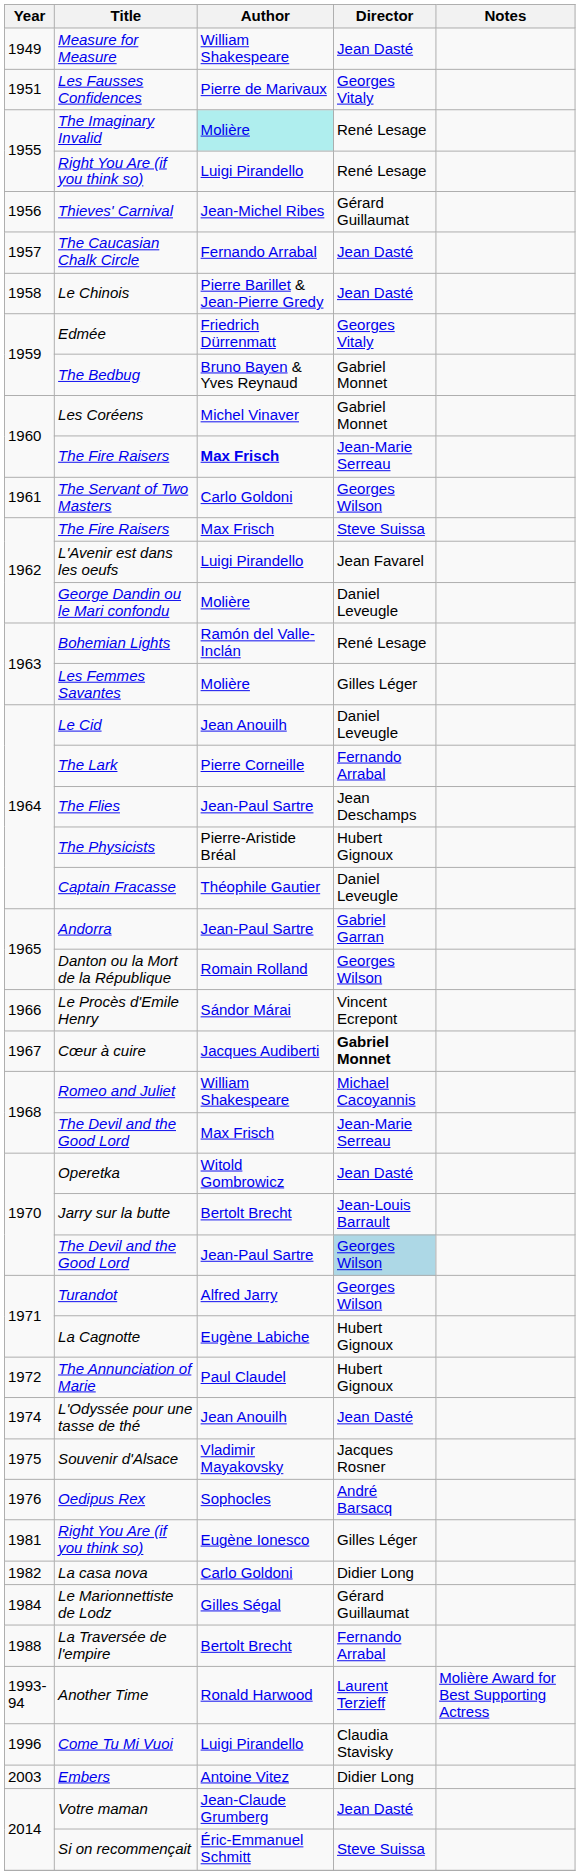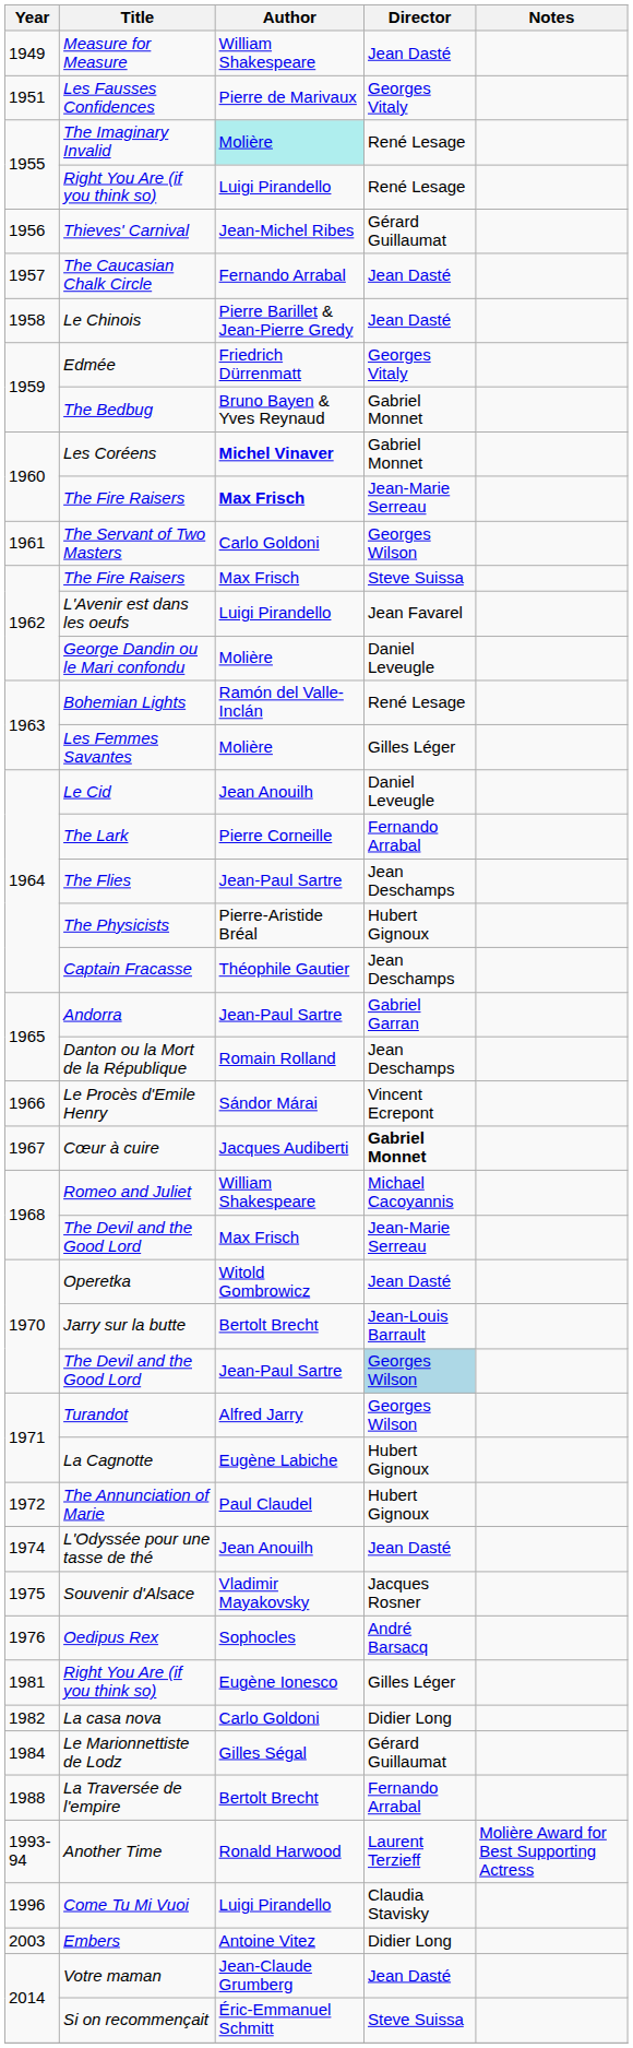 <table class="wikitable">
 <tr>
 <th>Year</th>
 <th>Title</th>
 <th>Author</th>
 <th>Director</th>
 <th>Notes</th>
 </tr>
 <tr>
 <td>1949</td>
 <td><em><a href='#'>Measure for Measure</a></em></td>
 <td><a href='#'>William Shakespeare</a></td>
 <td><a href='#'>Jean Dasté</a></td>
 <td></td>
 </tr>
 <tr>
 <td>1951</td>
 <td><em><a href='#'>Les Fausses Confidences</a></em></td>
 <td><a href='#'>Pierre de Marivaux</a></td>
 <td><a href='#'>Georges Vitaly</a></td>
 <td></td>
 </tr>
 <tr>
 <td rowspan=2>1955</td>
 <td><em><a href='#'>The Imaginary Invalid</a></em></td>
 <td style="background: paleturquoise;"><a href='#'>Molière</a></td>
 <td>René Lesage</td>
 <td></td>
 </tr>
 <tr>
 <td><em><a href='#'>Right You Are (if you think so)</a></em></td>
 <td><a href='#'>Luigi Pirandello</a></td>
 <td>René Lesage</td>
 <td></td>
 </tr>
 <tr>
 <td>1956</td>
 <td><em><a href='#'>Thieves' Carnival</a></em></td>
 <td><a href='#'>Jean-Michel Ribes</a></td>
 <td>Gérard Guillaumat</td>
 <td></td>
 </tr>
 <tr>
 <td>1957</td>
 <td><em><a href='#'>The Caucasian Chalk Circle</a></em></td>
 <td><a href='#'>Fernando Arrabal</a></td>
 <td><a href='#'>Jean Dasté</a></td>
 <td></td>
 </tr>
 <tr>
 <td>1958</td>
 <td><em>Le Chinois</em></td>
 <td><a href='#'>Pierre Barillet</a> & <a href='#'>Jean-Pierre Gredy</a></td>
 <td><a href='#'>Jean Dasté</a></td>
 <td></td>
 </tr>
 <tr>
 <td rowspan=2>1959</td>
 <td><em>Edmée</em></td>
 <td><a href='#'>Friedrich Dürrenmatt</a></td>
 <td><a href='#'>Georges Vitaly</a></td>
 <td></td>
 </tr>
 <tr>
 <td><em><a href='#'>The Bedbug</a></em></td>
 <td><a href='#'>Bruno Bayen</a> & Yves Reynaud</td>
 <td>Gabriel Monnet</td>
 <td></td>
 </tr>
 <tr>
 <td rowspan=2>1960</td>
 <td><em>Les Coréens</em></td>
-<td><a href='#'>Michel Vinaver</a></td>
+<td><strong><a href='#'>Michel Vinaver</a></strong></td>
 <td>Gabriel Monnet</td>
 <td></td>
 </tr>
 <tr>
 <td><em><a href='#'>The Fire Raisers</a></em></td>
 <td><strong><a href='#'>Max Frisch</a></strong></td>
 <td><a href='#'>Jean-Marie Serreau</a></td>
 <td></td>
 </tr>
 <tr>
 <td>1961</td>
 <td><em><a href='#'>The Servant of Two Masters</a></em></td>
 <td><a href='#'>Carlo Goldoni</a></td>
 <td><a href='#'>Georges Wilson</a></td>
 <td></td>
 </tr>
 <tr>
 <td rowspan=3>1962</td>
 <td><em><a href='#'>The Fire Raisers</a></em></td>
 <td><a href='#'>Max Frisch</a></td>
 <td><a href='#'>Steve Suissa</a></td>
 <td></td>
 </tr>
 <tr>
 <td><em>L'Avenir est dans les oeufs</em></td>
 <td><a href='#'>Luigi Pirandello</a></td>
 <td>Jean Favarel</td>
 <td></td>
 </tr>
 <tr>
 <td><em><a href='#'>George Dandin ou le Mari confondu</a></em></td>
 <td><a href='#'>Molière</a></td>
 <td>Daniel Leveugle</td>
 <td></td>
 </tr>
 <tr>
 <td rowspan=2>1963</td>
 <td><em><a href='#'>Bohemian Lights</a></em></td>
 <td><a href='#'>Ramón del Valle-Inclán</a></td>
 <td>René Lesage</td>
 <td></td>
 </tr>
 <tr>
 <td><em><a href='#'>Les Femmes Savantes</a></em></td>
 <td><a href='#'>Molière</a></td>
 <td>Gilles Léger</td>
 <td></td>
 </tr>
 <tr>
 <td rowspan=5>1964</td>
 <td><em><a href='#'>Le Cid</a></em></td>
 <td><a href='#'>Jean Anouilh</a></td>
 <td>Daniel Leveugle</td>
 <td></td>
 </tr>
 <tr>
 <td><em><a href='#'>The Lark</a></em></td>
 <td><a href='#'>Pierre Corneille</a></td>
 <td><a href='#'>Fernando Arrabal</a></td>
 <td></td>
 </tr>
 <tr>
 <td><em><a href='#'>The Flies</a></em></td>
 <td><a href='#'>Jean-Paul Sartre</a></td>
 <td>Jean Deschamps</td>
 <td></td>
 </tr>
 <tr>
 <td><em><a href='#'>The Physicists</a></em></td>
 <td>Pierre-Aristide Bréal</td>
 <td>Hubert Gignoux</td>
 <td></td>
 </tr>
 <tr>
 <td><em><a href='#'>Captain Fracasse</a></em></td>
 <td><a href='#'>Théophile Gautier</a></td>
-<td>Daniel Leveugle</td>
+<td>Jean Deschamps</td>
 <td></td>
 </tr>
 <tr>
 <td rowspan=2>1965</td>
 <td><em><a href='#'>Andorra</a></em></td>
 <td><a href='#'>Jean-Paul Sartre</a></td>
 <td><a href='#'>Gabriel Garran</a></td>
 <td></td>
 </tr>
 <tr>
 <td><em>Danton ou la Mort de la République</em></td>
 <td><a href='#'>Romain Rolland</a></td>
-<td><a href='#'>Georges Wilson</a></td>
+<td>Jean Deschamps</td>
 <td></td>
 </tr>
 <tr>
 <td>1966</td>
 <td><em>Le Procès d'Emile Henry</em></td>
 <td><a href='#'>Sándor Márai</a></td>
 <td>Vincent Ecrepont</td>
 <td></td>
 </tr>
 <tr>
 <td>1967</td>
 <td><em>Cœur à cuire</em></td>
 <td><a href='#'>Jacques Audiberti</a></td>
 <td><strong>Gabriel Monnet</strong></td>
 <td></td>
 </tr>
 <tr>
 <td rowspan=2>1968</td>
 <td><em><a href='#'>Romeo and Juliet</a></em></td>
 <td><a href='#'>William Shakespeare</a></td>
 <td><a href='#'>Michael Cacoyannis</a></td>
 <td></td>
 </tr>
 <tr>
 <td><em><a href='#'>The Devil and the Good Lord</a></em></td>
 <td><a href='#'>Max Frisch</a></td>
 <td><a href='#'>Jean-Marie Serreau</a></td>
 <td></td>
 </tr>
 <tr>
 <td rowspan=3>1970</td>
 <td><em>Operetka</em></td>
 <td><a href='#'>Witold Gombrowicz</a></td>
 <td><a href='#'>Jean Dasté</a></td>
 <td></td>
 </tr>
 <tr>
 <td><em>Jarry sur la butte</em></td>
 <td><a href='#'>Bertolt Brecht</a></td>
 <td><a href='#'>Jean-Louis Barrault</a></td>
 <td></td>
 </tr>
 <tr>
 <td><em><a href='#'>The Devil and the Good Lord</a></em></td>
 <td><a href='#'>Jean-Paul Sartre</a></td>
 <td style="background: lightblue;"><a href='#'>Georges Wilson</a></td>
 <td></td>
 </tr>
 <tr>
 <td rowspan=2>1971</td>
 <td><em><a href='#'>Turandot</a></em></td>
 <td><a href='#'>Alfred Jarry</a></td>
 <td><a href='#'>Georges Wilson</a></td>
 <td></td>
 </tr>
 <tr>
 <td><em>La Cagnotte</em></td>
 <td><a href='#'>Eugène Labiche</a></td>
 <td>Hubert Gignoux</td>
 <td></td>
 </tr>
 <tr>
 <td>1972</td>
 <td><em><a href='#'>The Annunciation of Marie</a></em></td>
 <td><a href='#'>Paul Claudel</a></td>
 <td>Hubert Gignoux</td>
 <td></td>
 </tr>
 <tr>
 <td>1974</td>
 <td><em>L'Odyssée pour une tasse de thé</em></td>
 <td><a href='#'>Jean Anouilh</a></td>
 <td><a href='#'>Jean Dasté</a></td>
 <td></td>
 </tr>
 <tr>
 <td>1975</td>
 <td><em>Souvenir d'Alsace</em></td>
 <td><a href='#'>Vladimir Mayakovsky</a></td>
 <td>Jacques Rosner</td>
 <td></td>
 </tr>
 <tr>
 <td>1976</td>
 <td><em><a href='#'>Oedipus Rex</a></em></td>
 <td><a href='#'>Sophocles</a></td>
 <td><a href='#'>André Barsacq</a></td>
 <td></td>
 </tr>
 <tr>
 <td>1981</td>
 <td><em><a href='#'>Right You Are (if you think so)</a></em></td>
 <td><a href='#'>Eugène Ionesco</a></td>
 <td>Gilles Léger</td>
 <td></td>
 </tr>
 <tr>
 <td>1982</td>
 <td><em>La casa nova</em></td>
 <td><a href='#'>Carlo Goldoni</a></td>
 <td>Didier Long</td>
 <td></td>
 </tr>
 <tr>
 <td>1984</td>
 <td><em>Le Marionnettiste de Lodz</em></td>
 <td><a href='#'>Gilles Ségal</a></td>
 <td>Gérard Guillaumat</td>
 <td></td>
 </tr>
 <tr>
 <td>1988</td>
 <td><em>La Traversée de l'empire</em></td>
 <td><a href='#'>Bertolt Brecht</a></td>
 <td><a href='#'>Fernando Arrabal</a></td>
 <td></td>
 </tr>
 <tr>
 <td>1993-94</td>
 <td><em>Another Time</em></td>
 <td><a href='#'>Ronald Harwood</a></td>
 <td><a href='#'>Laurent Terzieff</a></td>
 <td><a href='#'>Molière Award for Best Supporting Actress</a></td>
 </tr>
 <tr>
 <td>1996</td>
 <td><em><a href='#'>Come Tu Mi Vuoi</a></em></td>
 <td><a href='#'>Luigi Pirandello</a></td>
 <td>Claudia Stavisky</td>
 <td></td>
 </tr>
 <tr>
 <td>2003</td>
 <td><em><a href='#'>Embers</a></em></td>
 <td><a href='#'>Antoine Vitez</a></td>
 <td>Didier Long</td>
 <td></td>
 </tr>
 <tr>
 <td rowspan=2>2014</td>
 <td><em>Votre maman</em></td>
 <td><a href='#'>Jean-Claude Grumberg</a></td>
 <td><a href='#'>Jean Dasté</a></td>
 <td></td>
 </tr>
 <tr>
 <td><em>Si on recommençait</em></td>
 <td><a href='#'>Éric-Emmanuel Schmitt</a></td>
 <td><a href='#'>Steve Suissa</a></td>
 <td></td>
 </tr>
 <tr>
 </tr>
 </table>
